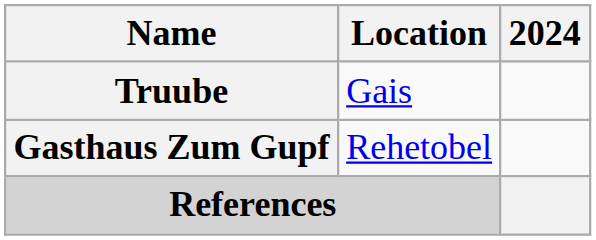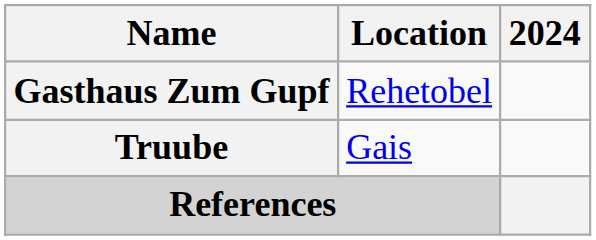 <table class="wikitable sortable plainrowheaders" style="text-align:left;">
 <tr>
 <th scope="col">Name</th>
 <th>Location</th>
 <th scope="col">2024</th>
 </tr>
 <tr>
-<th scope="row">Truube</th>
-<td Madulain><a href='#'>Gais</a></td>
+<th scope="row">Gasthaus Zum Gupf</th>
+<td Vals><a href='#'>Rehetobel</a></td>
 <td></td>
 </tr>
 <tr>
-<th scope="row">Gasthaus Zum Gupf</th>
-<td Vals><a href='#'>Rehetobel</a></td>
+<th scope="row">Truube</th>
+<td Madulain><a href='#'>Gais</a></td>
 <td></td>
 </tr>
 <tr>
 <th colspan="2" style="text-align: center;background: lightgray;">References</th>
 <th></th>
 </tr>
 </table>
